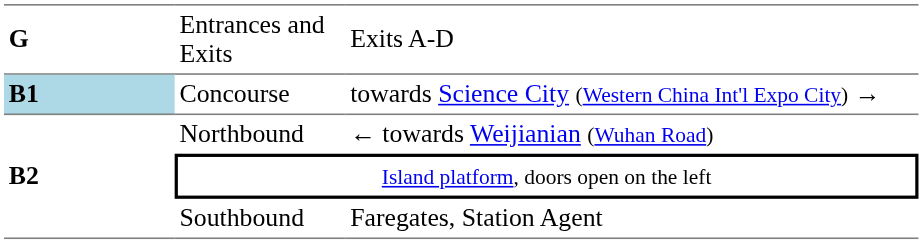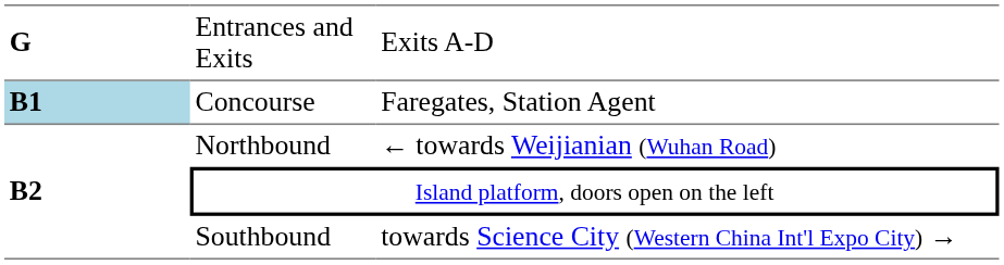 <table cellspacing=0 cellpadding=3>
 <tr>
 <td style="border-top:solid 1px gray;border-bottom:solid 1px gray;" width=100><strong>G</strong></td>
 <td style="border-top:solid 1px gray;border-bottom:solid 1px gray;" width=100>Entrances and Exits</td>
 <td style="border-top:solid 1px gray;border-bottom:solid 1px gray;" width=350>Exits A-D</td>
 </tr>
 <tr>
 <td style="background: lightblue; border-bottom:solid 1px gray;"><strong>B1</strong></td>
 <td style="border-bottom:solid 1px gray;">Concourse</td>
-<td style="border-bottom:solid 1px gray;">  towards <a href='#'>Science City</a> <small>(<a href='#'>Western China Int'l Expo City</a>)</small> →</td>
+<td style="border-bottom:solid 1px gray;">Faregates, Station Agent</td>
 </tr>
 <tr>
 <td style="border-bottom:solid 1px gray;" rowspan=3><strong>B2</strong></td>
 <td>Northbound</td>
 <td>←  towards <a href='#'>Weijianian</a> <small>(<a href='#'>Wuhan Road</a>)</small></td>
 </tr>
 <tr>
 <td style="border-right:solid 2px black;border-left:solid 2px black;border-top:solid 2px black;border-bottom:solid 2px black;text-align:center;" colspan=2><small><a href='#'>Island platform</a>, doors open on the left</small></td>
 </tr>
 <tr>
 <td style="border-bottom:solid 1px gray;">Southbound</td>
-<td style="border-bottom:solid 1px gray;">Faregates, Station Agent</td>
+<td style="border-bottom:solid 1px gray;">  towards <a href='#'>Science City</a> <small>(<a href='#'>Western China Int'l Expo City</a>)</small> →</td>
 </tr>
 </table>
